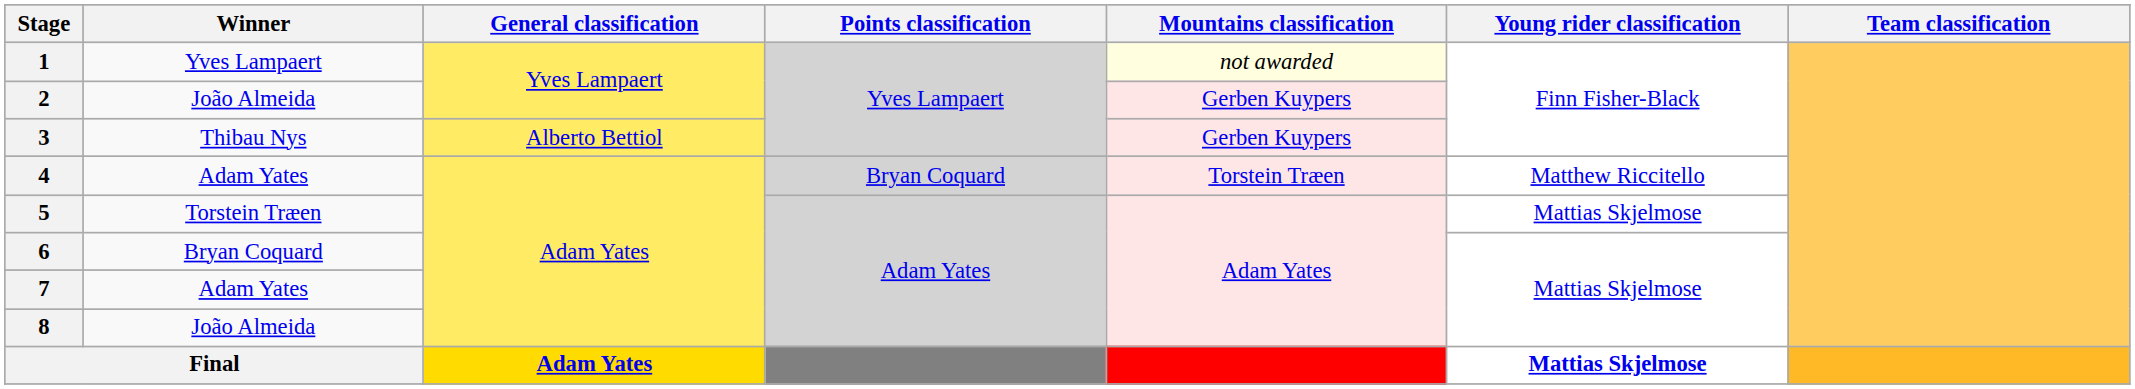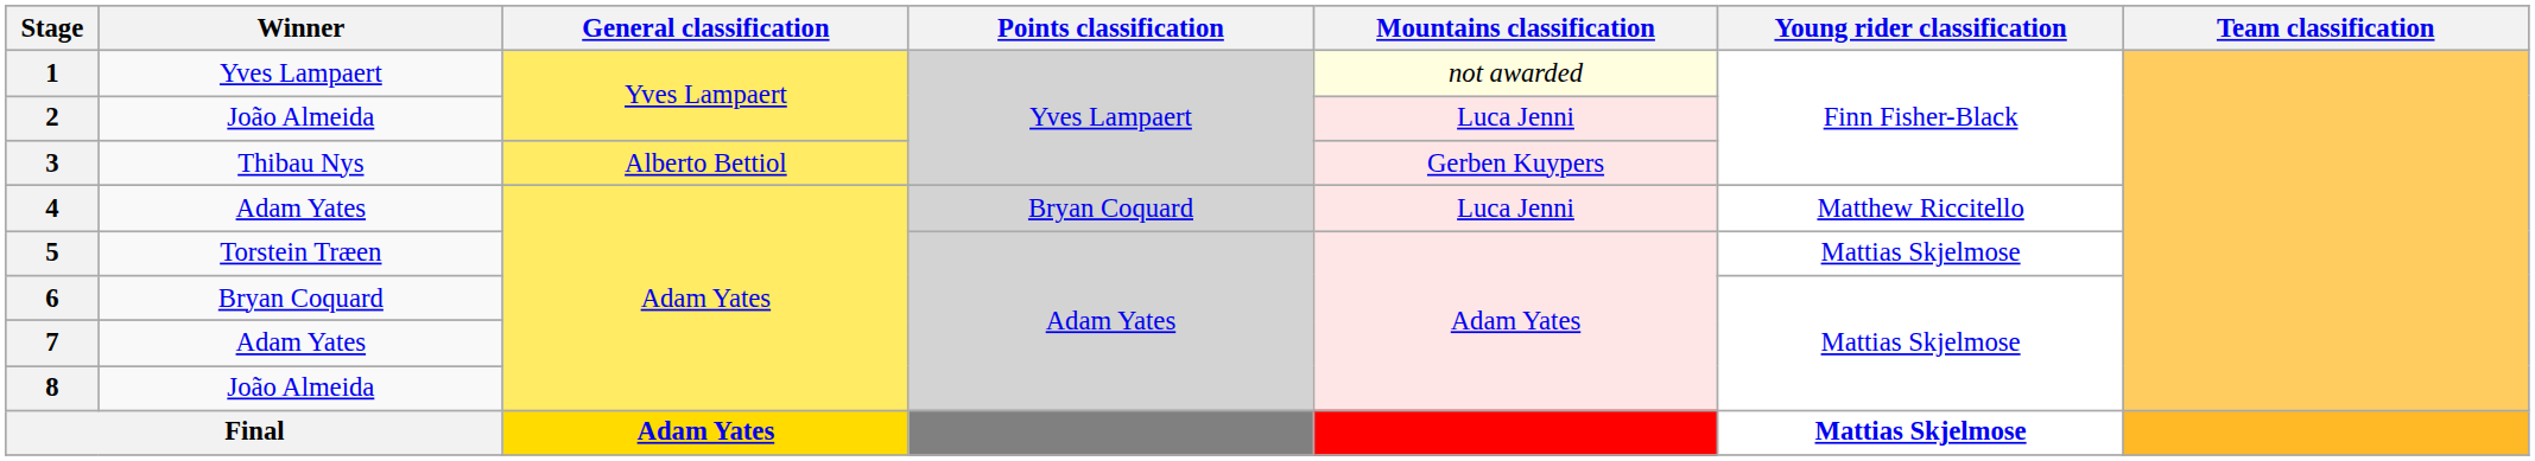 <table class="wikitable" style="text-align: center; font-size:smaller;">
 <tr style="background:#efefef;">
 <th scope="col" style="width:2%;">Stage</th>
 <th scope="col" style="width:12%;">Winner</th>
 <th scope="col" style="width:12%;"><a href='#'>General classification</a><br></th>
 <th scope="col" style="width:12%;"><a href='#'>Points classification</a><br></th>
 <th scope="col" style="width:12%;"><a href='#'>Mountains classification</a><br></th>
 <th scope="col" style="width:12%;"><a href='#'>Young rider classification</a><br></th>
 <th scope="col" style="width:12%;"><a href='#'>Team classification</a><br></th>
 </tr>
 <tr>
 <th>1</th>
 <td><a href='#'>Yves Lampaert</a></td>
 <td style="background:#FFEB64;" rowspan="2"><a href='#'>Yves Lampaert</a></td>
 <td style="background:lightgrey;" rowspan="3"><a href='#'>Yves Lampaert</a></td>
 <td style="background: lightyellow;"><em>not awarded</em></td>
 <td style="background:white;" rowspan="3"><a href='#'>Finn Fisher-Black</a></td>
 <td style="background:#FFCD5F;" rowspan="8"></td>
 </tr>
 <tr>
 <th>2</th>
 <td><a href='#'>João Almeida</a></td>
-<td style="background:#FFE6E6;"><a href='#'>Gerben Kuypers</a></td>
+<td style="background:#FFE6E6;"><a href='#'>Luca Jenni</a></td>
 </tr>
 <tr>
 <th>3</th>
 <td><a href='#'>Thibau Nys</a></td>
 <td style="background:#FFEB64;"><a href='#'>Alberto Bettiol</a></td>
 <td style="background:#FFE6E6;"><a href='#'>Gerben Kuypers</a></td>
 </tr>
 <tr>
 <th>4</th>
 <td><a href='#'>Adam Yates</a></td>
 <td style="background:#FFEB64;" rowspan="5"><a href='#'>Adam Yates</a></td>
 <td style="background:lightgrey;"><a href='#'>Bryan Coquard</a></td>
-<td style="background:#FFE6E6;"><a href='#'>Torstein Træen</a></td>
+<td style="background:#FFE6E6;"><a href='#'>Luca Jenni</a></td>
 <td style="background:white;"><a href='#'>Matthew Riccitello</a></td>
 </tr>
 <tr>
 <th>5</th>
 <td><a href='#'>Torstein Træen</a></td>
 <td style="background:lightgrey;" rowspan="4"><a href='#'>Adam Yates</a></td>
 <td style="background:#FFE6E6;" rowspan="4"><a href='#'>Adam Yates</a></td>
 <td style="background:white;"><a href='#'>Mattias Skjelmose</a></td>
 </tr>
 <tr>
 <th>6</th>
 <td><a href='#'>Bryan Coquard</a></td>
 <td style="background:white;" rowspan="3"><a href='#'>Mattias Skjelmose</a></td>
 </tr>
 <tr>
 <th>7</th>
 <td><a href='#'>Adam Yates</a></td>
 </tr>
 <tr>
 <th>8</th>
 <td><a href='#'>João Almeida</a></td>
 </tr>
 <tr>
 <th colspan="2">Final</th>
 <th style="background:#FFDB00;"><a href='#'>Adam Yates</a></th>
 <th style="background:gray;"></th>
 <th style="background:#f00;"></th>
 <th style="background:white;"><a href='#'>Mattias Skjelmose</a></th>
 <th style="background:#FFB927;"></th>
 </tr>
 </table>
